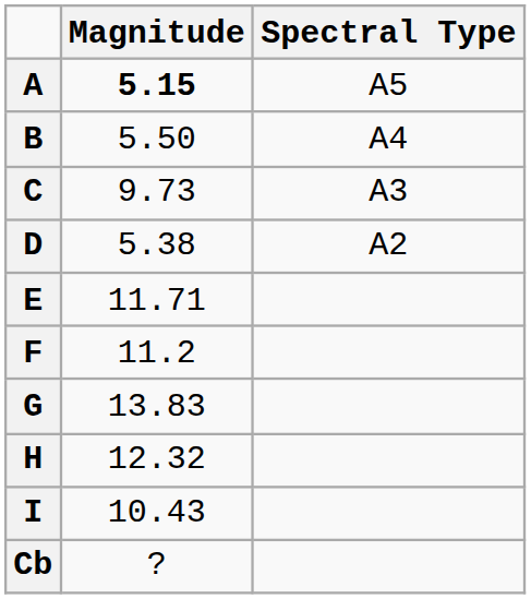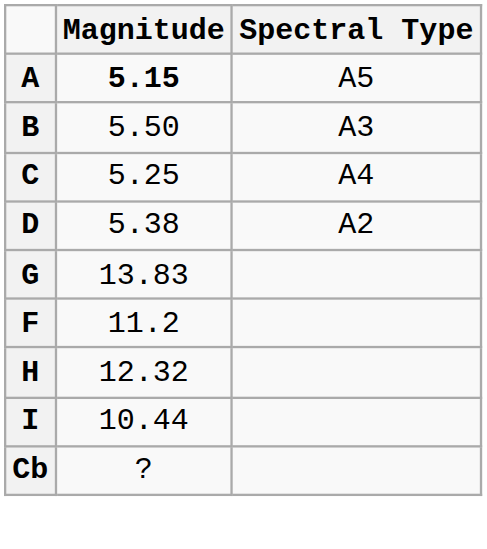 <table class="wikitable" style="text-align:center;">
 <tr>
 <td></td>
 <th scope="col">Magnitude</th>
 <th scope="col">Spectral Type</th>
 </tr>
 <tr>
 <th scope="row">A</th>
 <td><strong>5.15</strong></td>
 <td>A5</td>
 </tr>
 <tr>
 <th scope="row">B</th>
 <td>5.50</td>
-<td>A4</td>
+<td>A3</td>
 </tr>
 <tr>
 <th scope="row">C</th>
-<td>9.73</td>
-<td>A3</td>
+<td>5.25</td>
+<td>A4</td>
 </tr>
 <tr>
 <th scope="row">D</th>
 <td>5.38</td>
 <td>A2</td>
 </tr>
 <tr>
-<th scope="row">E</th>
-<td>11.71</td>
+<th scope="row">G</th>
+<td>13.83</td>
 <td></td>
 </tr>
 <tr>
 <th scope="row">F</th>
 <td>11.2</td>
-<td></td>
-</tr>
-<tr>
-<th scope="row">G</th>
-<td>13.83</td>
 <td></td>
 </tr>
 <tr>
 <th scope="row">H</th>
 <td>12.32</td>
 <td></td>
 </tr>
 <tr>
 <th scope="row">I</th>
-<td>10.43</td>
+<td>10.44</td>
 <td></td>
 </tr>
 <tr>
 <th scope="row">Cb</th>
 <td>?</td>
 <td></td>
 </tr>
 </table>
